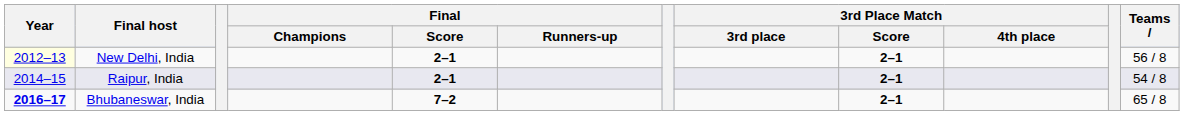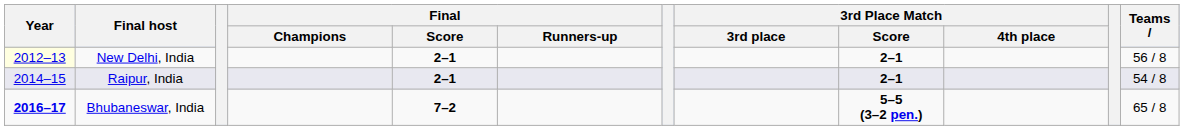 <table class="wikitable" style="font-size:90%; width: 100%; text-align: center;">
 <tr bgcolor=#c1d8ff>
 <th rowspan=2 width=6%>Year</th>
 <th rowspan=2 width=12%>Final host</th>
 <th width=1% rowspan=5 bgcolor=ffffff></th>
 <th colspan=3>Final</th>
 <th width=1% rowspan=5 bgcolor=ffffff></th>
 <th colspan=3>3rd Place Match</th>
 <th width=1% rowspan=5 bgcolor=#ffffff></th>
 <th rowspan=2 width=5%>Teams<br> / </th>
 </tr>
 <tr bgcolor=#efefef>
 <th width=14%>Champions</th>
 <th width=9%>Score</th>
 <th width=14%>Runners-up</th>
 <th width=14%>3rd place</th>
 <th width=9%>Score</th>
 <th width=14%>4th place</th>
 </tr>
 <tr>
 <td style="background: lightyellow;"><a href='#'>2012–13</a></td>
 <td><a href='#'>New Delhi</a>, India</td>
 <td><strong></strong></td>
 <td><strong>2–1</strong></td>
 <td></td>
 <td></td>
 <td><strong>2–1</strong></td>
 <td></td>
 <td>56 / 8</td>
 </tr>
 <tr bgcolor=#E8E8F0>
 <td><a href='#'>2014–15</a></td>
 <td><a href='#'>Raipur</a>, India</td>
 <td><strong></strong></td>
 <td><strong>2–1</strong></td>
 <td></td>
 <td></td>
 <td><strong>2–1</strong></td>
 <td></td>
 <td>54 / 8</td>
 </tr>
 <tr>
 <td><strong><a href='#'>2016–17</a></strong></td>
 <td><a href='#'>Bhubaneswar</a>, India</td>
 <td></td>
 <td><strong>7–2</strong></td>
 <td></td>
 <td></td>
-<td><strong>2–1</strong></td>
+<td><strong>5–5</strong><br><strong>(3–2 <a href='#'>pen.</a>)</strong></td>
 <td></td>
 <td>65 / 8</td>
 </tr>
 </table>
